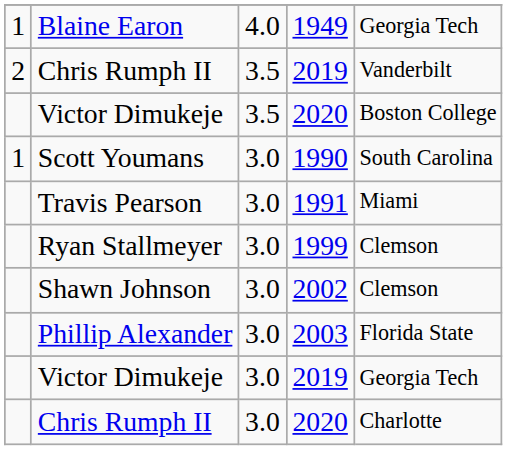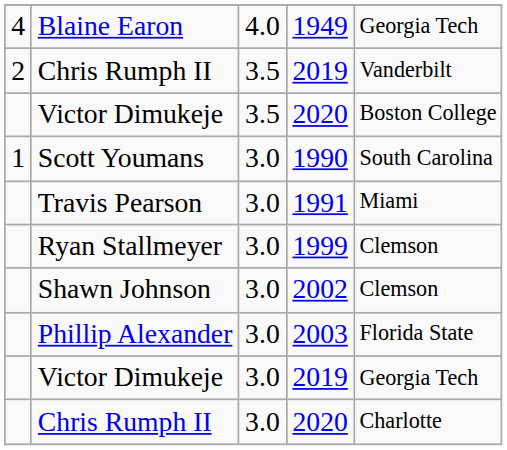 <table class="wikitable">
 <tr>
 </tr>
 <tr>
-<td>1</td>
+<td>4</td>
 <td><a href='#'>Blaine Earon</a></td>
 <td>4.0</td>
 <td><a href='#'>1949</a></td>
 <td style="font-size:80%;">Georgia Tech</td>
 </tr>
 <tr>
 <td>2</td>
 <td>Chris Rumph II</td>
 <td>3.5</td>
 <td><a href='#'>2019</a></td>
 <td style="font-size:80%;">Vanderbilt</td>
 </tr>
 <tr>
 <td></td>
 <td>Victor Dimukeje</td>
 <td>3.5</td>
 <td><a href='#'>2020</a></td>
 <td style="font-size:80%;">Boston College</td>
 </tr>
 <tr>
 <td>1</td>
 <td>Scott Youmans</td>
 <td>3.0</td>
 <td><a href='#'>1990</a></td>
 <td style="font-size:80%;">South Carolina</td>
 </tr>
 <tr>
 <td></td>
 <td>Travis Pearson</td>
 <td>3.0</td>
 <td><a href='#'>1991</a></td>
 <td style="font-size:80%;">Miami</td>
 </tr>
 <tr>
 <td></td>
 <td>Ryan Stallmeyer</td>
 <td>3.0</td>
 <td><a href='#'>1999</a></td>
 <td style="font-size:80%;">Clemson</td>
 </tr>
 <tr>
 <td></td>
 <td>Shawn Johnson</td>
 <td>3.0</td>
 <td><a href='#'>2002</a></td>
 <td style="font-size:80%;">Clemson</td>
 </tr>
 <tr>
 <td></td>
 <td><a href='#'>Phillip Alexander</a></td>
 <td>3.0</td>
 <td><a href='#'>2003</a></td>
 <td style="font-size:80%;">Florida State</td>
 </tr>
 <tr>
 <td></td>
 <td>Victor Dimukeje</td>
 <td>3.0</td>
 <td><a href='#'>2019</a></td>
 <td style="font-size:80%;">Georgia Tech</td>
 </tr>
 <tr>
 <td></td>
 <td><a href='#'>Chris Rumph II</a></td>
 <td>3.0</td>
 <td><a href='#'>2020</a></td>
 <td style="font-size:80%;">Charlotte</td>
 </tr>
 </table>
